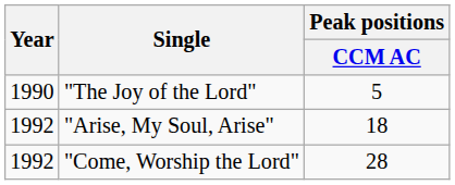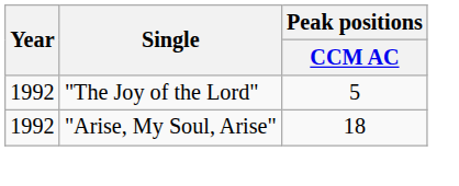 <table class="wikitable">
 <tr>
 <th rowspan="2">Year</th>
 <th rowspan="2">Single</th>
 <th>Peak positions</th>
 </tr>
 <tr>
 <th><a href='#'>CCM AC</a></th>
 </tr>
 <tr>
-<td>1990</td>
+<td>1992</td>
 <td>"The Joy of the Lord"</td>
 <td align="center">5</td>
 </tr>
 <tr>
 <td>1992</td>
 <td>"Arise, My Soul, Arise"</td>
 <td align="center">18</td>
 </tr>
-<tr>
-<td>1992</td>
-<td>"Come, Worship the Lord"</td>
-<td align="center">28</td>
-</tr>
 </table>
